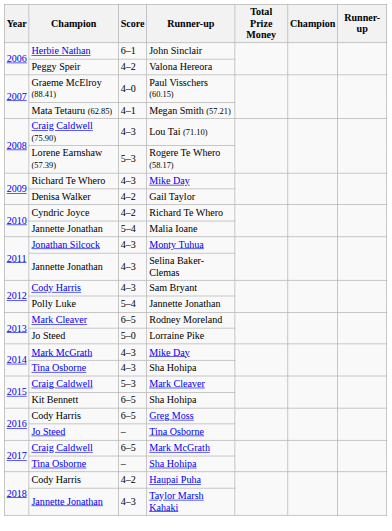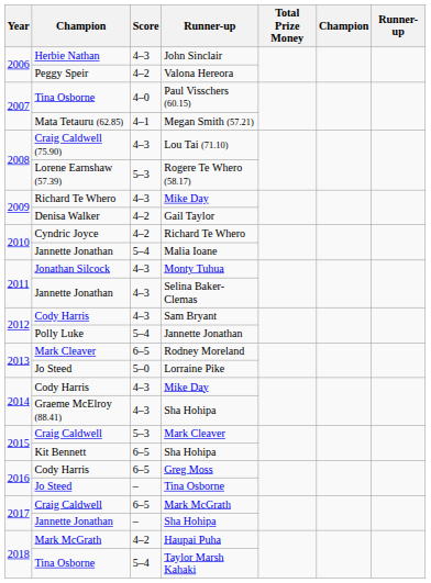 <table class="wikitable">
 <tr>
 <th>Year</th>
 <th>Champion</th>
 <th>Score</th>
 <th>Runner-up</th>
 <th>Total<br>Prize Money</th>
 <th>Champion</th>
 <th>Runner-up</th>
 </tr>
 <tr>
 <td rowspan="2"><a href='#'>2006</a></td>
 <td> <a href='#'>Herbie Nathan</a></td>
-<td>6–1</td>
+<td>4–3</td>
 <td> John Sinclair</td>
 <td rowspan="2"></td>
 <td rowspan="2"></td>
 <td rowspan="2"></td>
 </tr>
 <tr>
 <td> Peggy Speir</td>
 <td>4–2</td>
 <td> Valona Hereora</td>
 </tr>
 <tr>
 <td rowspan="2"><a href='#'>2007</a></td>
-<td> Graeme McElroy <small><span>(88.41)</span></small></td>
+<td> <a href='#'>Tina Osborne</a></td>
 <td>4–0</td>
 <td> Paul Visschers <small><span>(60.15)</span></small></td>
 <td rowspan="2"></td>
 <td rowspan="2"></td>
 <td rowspan="2"></td>
 </tr>
 <tr>
 <td> Mata Tetauru <small><span>(62.85)</span></small></td>
 <td>4–1</td>
 <td> Megan Smith <small><span>(57.21)</span></small></td>
 </tr>
 <tr>
 <td rowspan="2"><a href='#'>2008</a></td>
 <td> <a href='#'>Craig Caldwell</a> <small><span>(75.90)</span></small></td>
 <td>4–3</td>
 <td> Lou Tai <small><span>(71.10)</span></small></td>
 <td rowspan="2"></td>
 <td rowspan="2"></td>
 <td rowspan="2"></td>
 </tr>
 <tr>
 <td> Lorene Earnshaw <small><span>(57.39)</span></small></td>
 <td>5–3</td>
 <td> Rogere Te Whero <small><span>(58.17)</span></small></td>
 </tr>
 <tr>
 <td rowspan="2"><a href='#'>2009</a></td>
 <td> Richard Te Whero</td>
 <td>4–3</td>
 <td> <a href='#'>Mike Day</a></td>
 <td rowspan="2"></td>
 <td rowspan="2"></td>
 <td rowspan="2"></td>
 </tr>
 <tr>
 <td> Denisa Walker</td>
 <td>4–2</td>
 <td> Gail Taylor</td>
 </tr>
 <tr>
 <td rowspan="2"><a href='#'>2010</a></td>
 <td> Cyndric Joyce</td>
 <td>4–2</td>
 <td> Richard Te Whero</td>
 <td rowspan="2"></td>
 <td rowspan="2"></td>
 <td rowspan="2"></td>
 </tr>
 <tr>
 <td> Jannette Jonathan</td>
 <td>5–4</td>
 <td> Malia Ioane</td>
 </tr>
 <tr>
 <td rowspan="2"><a href='#'>2011</a></td>
 <td> <a href='#'>Jonathan Silcock</a></td>
 <td>4–3</td>
 <td> <a href='#'>Monty Tuhua</a></td>
 <td rowspan="2"></td>
 <td rowspan="2"></td>
 <td rowspan="2"></td>
 </tr>
 <tr>
 <td> Jannette Jonathan</td>
 <td>4–3</td>
 <td> Selina Baker-Clemas</td>
 </tr>
 <tr>
 <td rowspan="2"><a href='#'>2012</a></td>
 <td> <a href='#'>Cody Harris</a></td>
 <td>4–3</td>
 <td> Sam Bryant</td>
 <td rowspan="2"></td>
 <td rowspan="2"></td>
 <td rowspan="2"></td>
 </tr>
 <tr>
 <td> Polly Luke</td>
 <td>5–4</td>
 <td> Jannette Jonathan</td>
 </tr>
 <tr>
 <td rowspan="2"><a href='#'>2013</a></td>
 <td> <a href='#'>Mark Cleaver</a></td>
 <td>6–5</td>
 <td> Rodney Moreland</td>
 <td rowspan="2"></td>
 <td rowspan="2"></td>
 <td rowspan="2"></td>
 </tr>
 <tr>
 <td> Jo Steed</td>
 <td>5–0</td>
 <td> Lorraine Pike</td>
 </tr>
 <tr>
 <td rowspan="2"><a href='#'>2014</a></td>
-<td> <a href='#'>Mark McGrath</a></td>
+<td> Cody Harris</td>
 <td>4–3</td>
 <td> <a href='#'>Mike Day</a></td>
 <td rowspan="2"></td>
 <td rowspan="2"></td>
 <td rowspan="2"></td>
 </tr>
 <tr>
-<td> <a href='#'>Tina Osborne</a></td>
+<td> Graeme McElroy <small><span>(88.41)</span></small></td>
 <td>4–3</td>
 <td> Sha Hohipa</td>
 </tr>
 <tr>
 <td rowspan="2"><a href='#'>2015</a></td>
 <td> <a href='#'>Craig Caldwell</a></td>
 <td>5–3</td>
 <td> <a href='#'>Mark Cleaver</a></td>
 <td rowspan="2"></td>
 <td rowspan="2"></td>
 <td rowspan="2"></td>
 </tr>
 <tr>
 <td> Kit Bennett</td>
 <td>6–5</td>
 <td> Sha Hohipa</td>
 </tr>
 <tr>
 <td rowspan="2"><a href='#'>2016</a></td>
 <td> Cody Harris</td>
 <td>6–5</td>
 <td> <a href='#'>Greg Moss</a></td>
 <td rowspan="2"></td>
 <td rowspan="2"></td>
 <td rowspan="2"></td>
 </tr>
 <tr>
 <td> <a href='#'>Jo Steed</a></td>
 <td>–</td>
 <td> <a href='#'>Tina Osborne</a></td>
 </tr>
 <tr>
 <td rowspan="2"><a href='#'>2017</a></td>
 <td> <a href='#'>Craig Caldwell</a></td>
 <td>6–5</td>
 <td> <a href='#'>Mark McGrath</a></td>
 <td rowspan="2"></td>
 <td rowspan="2"></td>
 <td rowspan="2"></td>
 </tr>
 <tr>
-<td> <a href='#'>Tina Osborne</a></td>
+<td> <a href='#'>Jannette Jonathan</a></td>
 <td>–</td>
 <td> <a href='#'>Sha Hohipa</a></td>
 </tr>
 <tr>
 <td rowspan="2"><a href='#'>2018</a></td>
-<td> Cody Harris</td>
+<td> <a href='#'>Mark McGrath</a></td>
 <td>4–2</td>
 <td> <a href='#'>Haupai Puha</a></td>
 <td rowspan="2"></td>
 <td rowspan="2"></td>
 <td rowspan="2"></td>
 </tr>
 <tr>
-<td> <a href='#'>Jannette Jonathan</a></td>
-<td>4–3</td>
+<td> <a href='#'>Tina Osborne</a></td>
+<td>5–4</td>
 <td> <a href='#'>Taylor Marsh Kahaki</a></td>
 </tr>
 </table>
